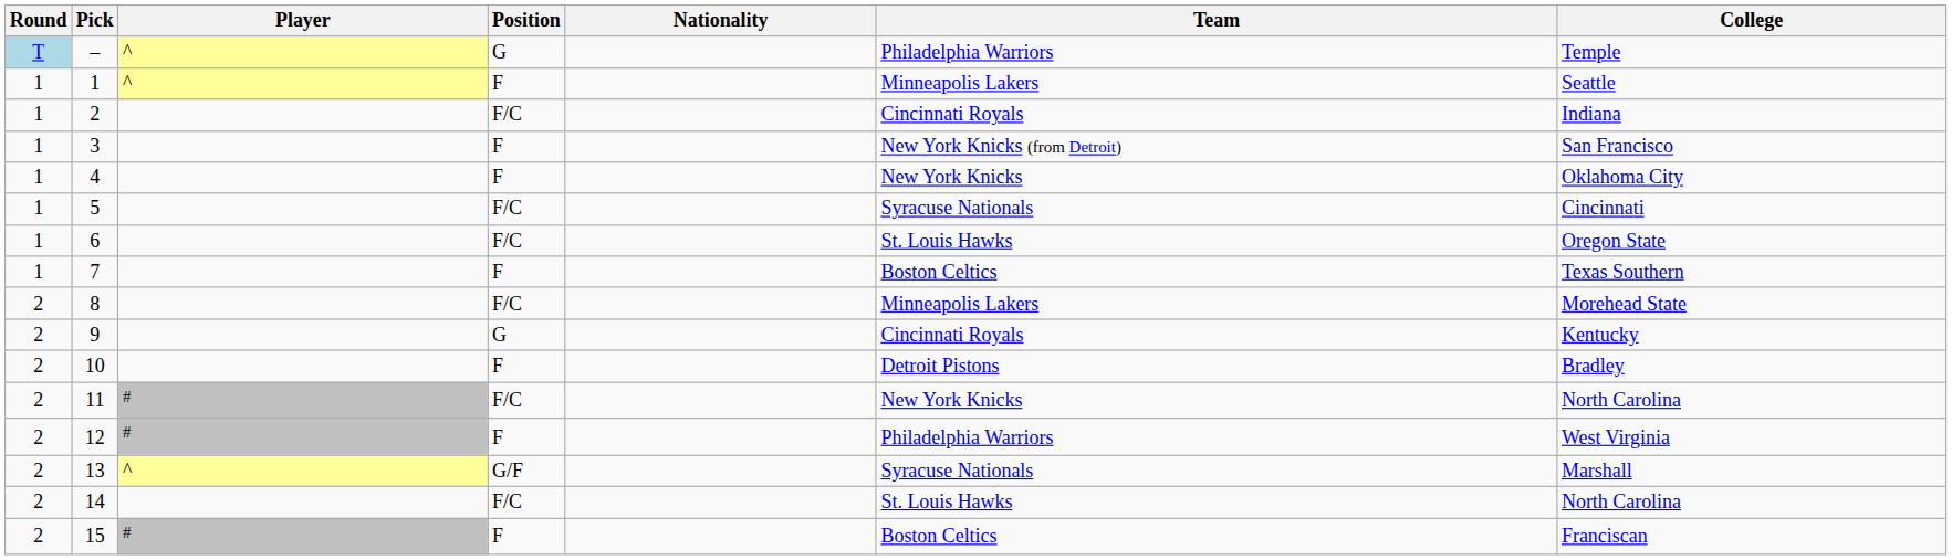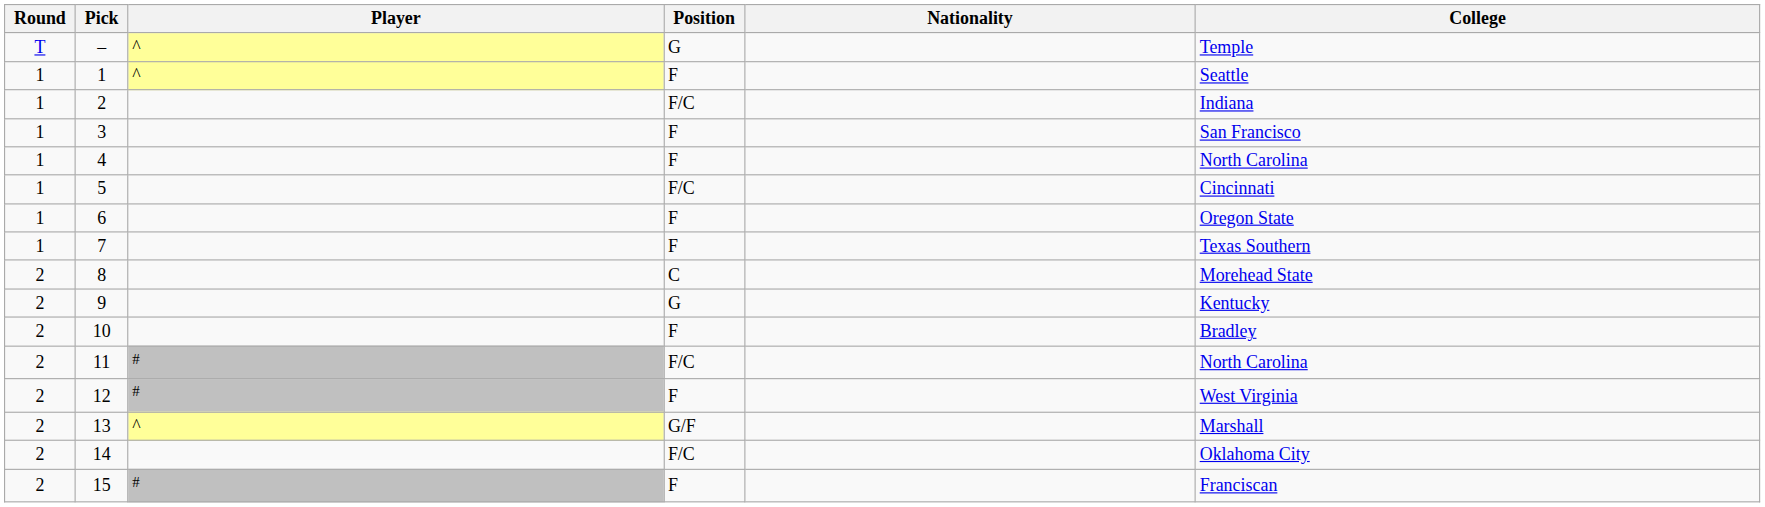 <table class="wikitable sortable">
 <tr>
 <th width="1%">Round</th>
 <th width="1%">Pick</th>
 <th width="19%">Player</th>
 <th width="1%">Position</th>
 <th width="16%">Nationality</th>
-<th width="35%">Team</th>
 <th width="20%">College</th>
 </tr>
 <tr>
-<td align=center style="background: lightblue;"><a href='#'>T</a></td>
+<td align=center><a href='#'>T</a></td>
 <td align=center>–</td>
 <td bgcolor="#FFFF99">^</td>
 <td>G</td>
 <td></td>
-<td><a href='#'>Philadelphia Warriors</a></td>
 <td><a href='#'>Temple</a></td>
 </tr>
 <tr>
 <td align=center>1</td>
 <td align=center>1</td>
 <td bgcolor="#FFFF99">^</td>
 <td>F</td>
 <td></td>
-<td><a href='#'>Minneapolis Lakers</a></td>
 <td><a href='#'>Seattle</a></td>
 </tr>
 <tr>
 <td align=center>1</td>
 <td align=center>2</td>
 <td></td>
 <td>F/C</td>
 <td></td>
-<td><a href='#'>Cincinnati Royals</a></td>
 <td><a href='#'>Indiana</a></td>
 </tr>
 <tr>
 <td align=center>1</td>
 <td align=center>3</td>
 <td></td>
 <td>F</td>
 <td></td>
-<td><a href='#'>New York Knicks</a> <small>(from <a href='#'>Detroit</a>)</small></td>
 <td><a href='#'>San Francisco</a></td>
 </tr>
 <tr>
 <td align=center>1</td>
 <td align=center>4</td>
 <td></td>
 <td>F</td>
 <td></td>
-<td><a href='#'>New York Knicks</a></td>
-<td><a href='#'>Oklahoma City</a></td>
+<td><a href='#'>North Carolina</a></td>
 </tr>
 <tr>
 <td align=center>1</td>
 <td align=center>5</td>
 <td></td>
 <td>F/C</td>
 <td></td>
-<td><a href='#'>Syracuse Nationals</a></td>
 <td><a href='#'>Cincinnati</a></td>
 </tr>
 <tr>
 <td align=center>1</td>
 <td align=center>6</td>
 <td></td>
-<td>F/C</td>
+<td>F</td>
 <td></td>
-<td><a href='#'>St. Louis Hawks</a></td>
 <td><a href='#'>Oregon State</a></td>
 </tr>
 <tr>
 <td align=center>1</td>
 <td align=center>7</td>
 <td></td>
 <td>F</td>
 <td></td>
-<td><a href='#'>Boston Celtics</a></td>
 <td><a href='#'>Texas Southern</a></td>
 </tr>
 <tr>
 <td align=center>2</td>
 <td align=center>8</td>
 <td></td>
-<td>F/C</td>
+<td>C</td>
 <td></td>
-<td><a href='#'>Minneapolis Lakers</a></td>
 <td><a href='#'>Morehead State</a></td>
 </tr>
 <tr>
 <td align=center>2</td>
 <td align=center>9</td>
 <td></td>
 <td>G</td>
 <td></td>
-<td><a href='#'>Cincinnati Royals</a></td>
 <td><a href='#'>Kentucky</a></td>
 </tr>
 <tr>
 <td align=center>2</td>
 <td align=center>10</td>
 <td></td>
 <td>F</td>
 <td></td>
-<td><a href='#'>Detroit Pistons</a></td>
 <td><a href='#'>Bradley</a></td>
 </tr>
 <tr>
 <td align=center>2</td>
 <td align=center>11</td>
 <td bgcolor="#C0C0C0"><sup>#</sup></td>
 <td>F/C</td>
 <td></td>
-<td><a href='#'>New York Knicks</a></td>
 <td><a href='#'>North Carolina</a></td>
 </tr>
 <tr>
 <td align=center>2</td>
 <td align=center>12</td>
 <td bgcolor="#C0C0C0"><sup>#</sup></td>
 <td>F</td>
 <td></td>
-<td><a href='#'>Philadelphia Warriors</a></td>
 <td><a href='#'>West Virginia</a></td>
 </tr>
 <tr>
 <td align=center>2</td>
 <td align=center>13</td>
 <td bgcolor="#FFFF99">^</td>
 <td>G/F</td>
 <td></td>
-<td><a href='#'>Syracuse Nationals</a></td>
 <td><a href='#'>Marshall</a></td>
 </tr>
 <tr>
 <td align=center>2</td>
 <td align=center>14</td>
 <td></td>
 <td>F/C</td>
 <td></td>
-<td><a href='#'>St. Louis Hawks</a></td>
-<td><a href='#'>North Carolina</a></td>
+<td><a href='#'>Oklahoma City</a></td>
 </tr>
 <tr>
 <td align=center>2</td>
 <td align=center>15</td>
 <td bgcolor="#C0C0C0"><sup>#</sup></td>
 <td>F</td>
 <td></td>
-<td><a href='#'>Boston Celtics</a></td>
 <td><a href='#'>Franciscan</a></td>
 </tr>
 </table>
